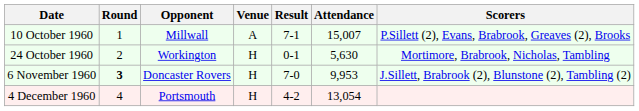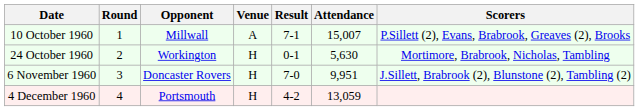 <table class="wikitable sortable" style="font-size:95%; text-align:center">
 <tr>
 <th>Date</th>
 <th>Round</th>
 <th>Opponent</th>
 <th>Venue</th>
 <th>Result</th>
 <th>Attendance</th>
 <th>Scorers</th>
 </tr>
 <tr bgcolor = "#EEFFEE">
 <td>10 October 1960</td>
 <td>1</td>
 <td><a href='#'>Millwall</a></td>
 <td>A</td>
 <td>7-1</td>
 <td>15,007</td>
 <td><a href='#'>P.Sillett</a> (2), <a href='#'>Evans</a>, <a href='#'>Brabrook</a>, <a href='#'>Greaves</a> (2), <a href='#'>Brooks</a></td>
 </tr>
 <tr bgcolor = "#EEFFEE">
 <td>24 October 1960</td>
 <td>2</td>
 <td><a href='#'>Workington</a></td>
 <td>H</td>
 <td>0-1</td>
 <td>5,630</td>
 <td><a href='#'>Mortimore</a>, <a href='#'>Brabrook</a>, <a href='#'>Nicholas</a>, <a href='#'>Tambling</a></td>
 </tr>
 <tr bgcolor = "#EEFFEE">
 <td>6 November 1960</td>
-<td><strong>3</strong></td>
+<td>3</td>
 <td><a href='#'>Doncaster Rovers</a></td>
 <td>H</td>
 <td>7-0</td>
-<td>9,953</td>
+<td>9,951</td>
 <td><a href='#'>J.Sillett</a>, <a href='#'>Brabrook</a> (2), <a href='#'>Blunstone</a> (2), <a href='#'>Tambling</a> (2)</td>
 </tr>
 <tr bgcolor = "#FFEEEE">
 <td>4 December 1960</td>
 <td>4</td>
 <td><a href='#'>Portsmouth</a></td>
 <td>H</td>
 <td>4-2</td>
-<td>13,054</td>
+<td>13,059</td>
 <td></td>
 </tr>
 </table>
